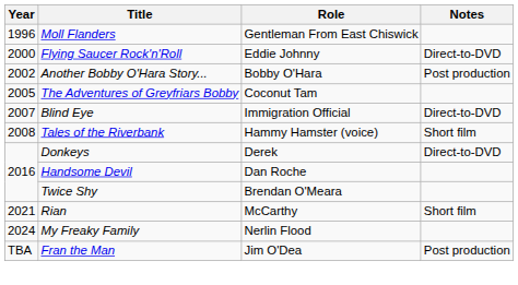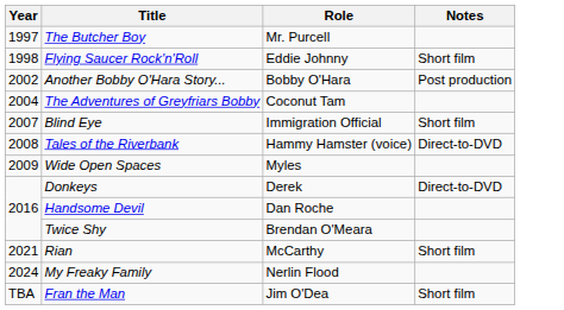 <table class="wikitable sortable">
 <tr>
 <th>Year</th>
 <th>Title</th>
 <th>Role</th>
 <th>Notes</th>
 </tr>
 <tr>
-<td>1996</td>
-<td><em><a href='#'>Moll Flanders</a></em></td>
-<td>Gentleman From East Chiswick</td>
+<td>1997</td>
+<td><em><a href='#'>The Butcher Boy</a></em></td>
+<td>Mr. Purcell</td>
 <td></td>
 </tr>
 <tr>
-<td>2000</td>
+<td>1998</td>
 <td><em><a href='#'>Flying Saucer Rock'n'Roll</a></em></td>
 <td>Eddie Johnny</td>
-<td>Direct-to-DVD</td>
+<td>Short film</td>
 </tr>
 <tr>
 <td>2002</td>
 <td><em>Another Bobby O'Hara Story...</em></td>
 <td>Bobby O'Hara</td>
 <td>Post production</td>
 </tr>
 <tr>
-<td>2005</td>
+<td>2004</td>
 <td><em><a href='#'>The Adventures of Greyfriars Bobby</a></em></td>
 <td>Coconut Tam</td>
 <td></td>
 </tr>
 <tr>
 <td>2007</td>
 <td><em>Blind Eye</em></td>
 <td>Immigration Official</td>
-<td>Direct-to-DVD</td>
+<td>Short film</td>
 </tr>
 <tr>
 <td>2008</td>
 <td><em><a href='#'>Tales of the Riverbank</a></em></td>
 <td>Hammy Hamster (voice)</td>
-<td>Short film</td>
+<td>Direct-to-DVD</td>
+</tr>
+<tr>
+<td>2009</td>
+<td><em>Wide Open Spaces</em></td>
+<td>Myles</td>
+<td></td>
 </tr>
 <tr>
 <td rowspan="3">2016</td>
 <td><em>Donkeys</em></td>
 <td>Derek</td>
 <td>Direct-to-DVD</td>
 </tr>
 <tr>
 <td><em><a href='#'>Handsome Devil</a></em></td>
 <td>Dan Roche</td>
 <td></td>
 </tr>
 <tr>
 <td><em>Twice Shy</em></td>
 <td>Brendan O'Meara</td>
 <td></td>
 </tr>
 <tr>
 <td>2021</td>
 <td><em>Rian</em></td>
 <td>McCarthy</td>
 <td>Short film</td>
 </tr>
 <tr>
 <td>2024</td>
 <td><em>My Freaky Family</em></td>
 <td>Nerlin Flood</td>
 <td></td>
 </tr>
 <tr>
 <td>TBA</td>
 <td><em><a href='#'>Fran the Man</a></em></td>
 <td>Jim O'Dea</td>
-<td>Post production</td>
+<td>Short film</td>
 </tr>
 </table>
